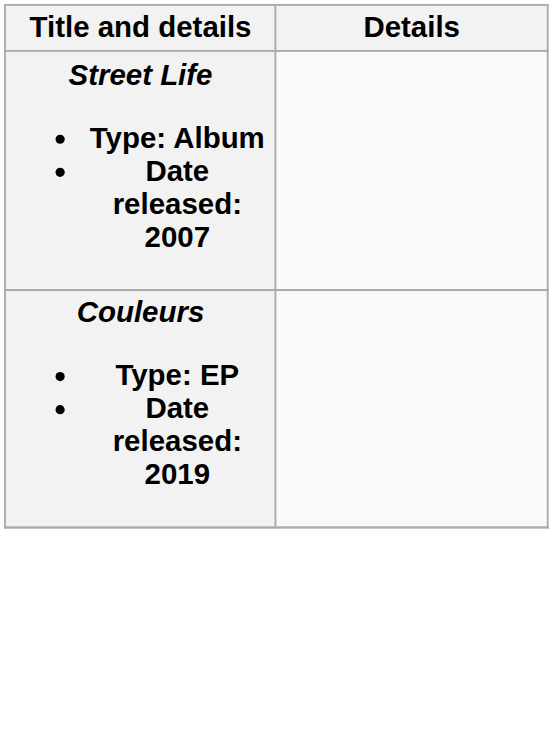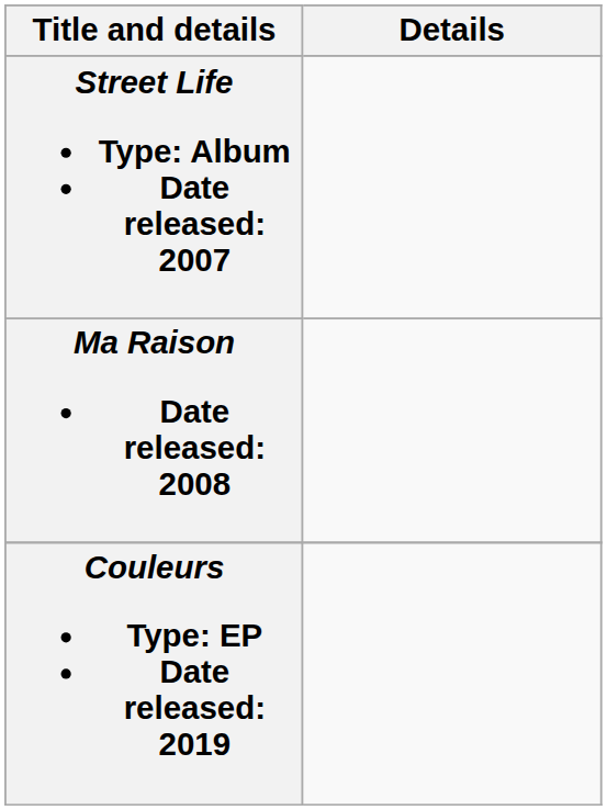 <table class="wikitable plainrowheaders" style="text-align:center;">
 <tr>
 <th align="center" width="140">Title and details</th>
 <th align="center" width="140">Details</th>
 </tr>
 <tr>
 <th scope="row"><strong><em>Street Life</em></strong><br><ul><li>Type: Album</li><li>Date released: 2007</li></ul></th>
+<td></td>
+</tr>
+<tr>
+<th scope="row"><strong><em>Ma Raison</em></strong><br><ul><li>Date released: 2008</li></ul></th>
 <td></td>
 </tr>
 <tr>
 </tr>
 <tr>
 <th scope="row"><strong><em>Couleurs</em></strong><br><ul><li>Type: EP</li><li>Date released: 2019</li></ul></th>
 <td></td>
 </tr>
 <tr>
 </tr>
 </table>
